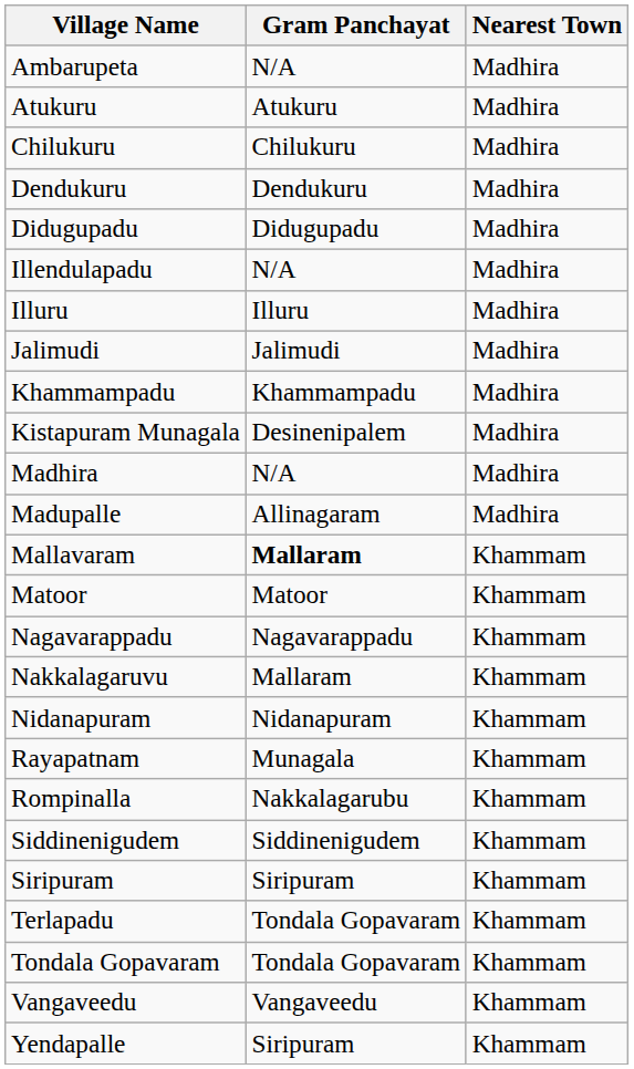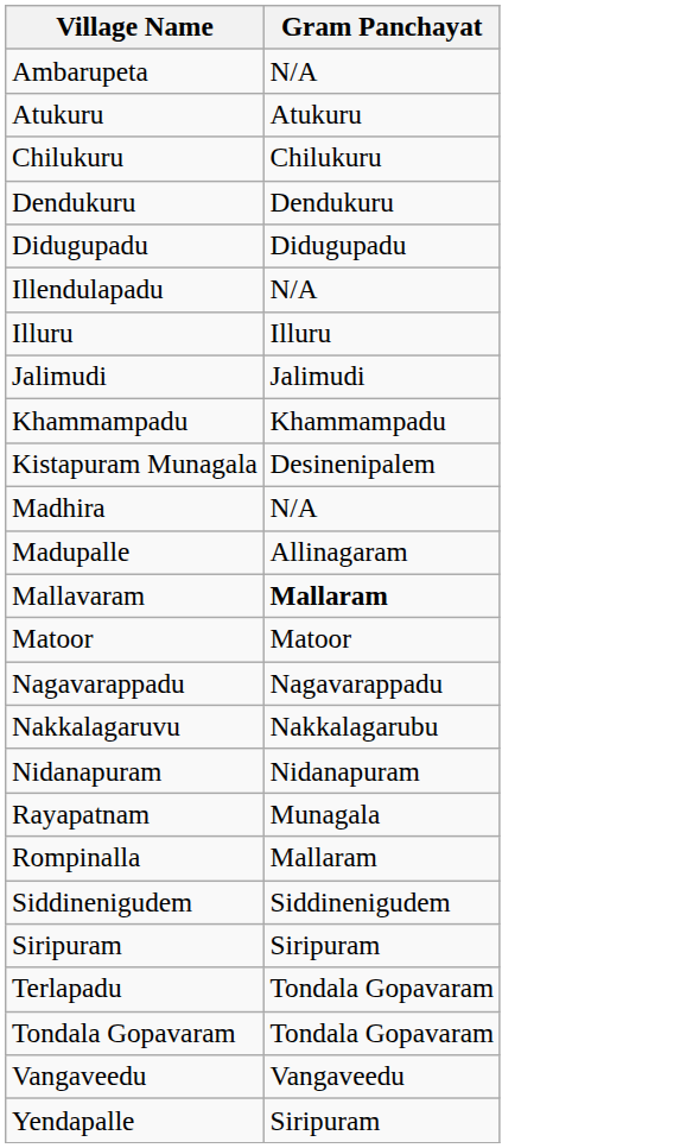 <table class="wikitable sortable mw-collapsible">
 <tr>
 <th>Village Name</th>
 <th>Gram Panchayat</th>
-<th>Nearest Town</th>
 </tr>
 <tr>
 <td>Ambarupeta</td>
 <td>N/A</td>
-<td>Madhira</td>
 </tr>
 <tr>
 <td>Atukuru</td>
 <td>Atukuru</td>
-<td>Madhira</td>
 </tr>
 <tr>
 <td>Chilukuru</td>
 <td>Chilukuru</td>
-<td>Madhira</td>
 </tr>
 <tr>
 <td>Dendukuru</td>
 <td>Dendukuru</td>
-<td>Madhira</td>
 </tr>
 <tr>
 <td>Didugupadu</td>
 <td>Didugupadu</td>
-<td>Madhira</td>
 </tr>
 <tr>
 <td>Illendulapadu</td>
 <td>N/A</td>
-<td>Madhira</td>
 </tr>
 <tr>
 <td>Illuru</td>
 <td>Illuru</td>
-<td>Madhira</td>
 </tr>
 <tr>
 <td>Jalimudi</td>
 <td>Jalimudi</td>
-<td>Madhira</td>
 </tr>
 <tr>
 <td>Khammampadu</td>
 <td>Khammampadu</td>
-<td>Madhira</td>
 </tr>
 <tr>
 <td>Kistapuram Munagala</td>
 <td>Desinenipalem</td>
-<td>Madhira</td>
 </tr>
 <tr>
 <td>Madhira</td>
 <td>N/A</td>
-<td>Madhira</td>
 </tr>
 <tr>
 <td>Madupalle</td>
 <td>Allinagaram</td>
-<td>Madhira</td>
 </tr>
 <tr>
 <td>Mallavaram</td>
 <td><strong>Mallaram</strong></td>
-<td>Khammam</td>
 </tr>
 <tr>
 <td>Matoor</td>
 <td>Matoor</td>
-<td>Khammam</td>
 </tr>
 <tr>
 <td>Nagavarappadu</td>
 <td>Nagavarappadu</td>
-<td>Khammam</td>
 </tr>
 <tr>
 <td>Nakkalagaruvu</td>
-<td>Mallaram</td>
-<td>Khammam</td>
+<td>Nakkalagarubu</td>
 </tr>
 <tr>
 <td>Nidanapuram</td>
 <td>Nidanapuram</td>
-<td>Khammam</td>
 </tr>
 <tr>
 <td>Rayapatnam</td>
 <td>Munagala</td>
-<td>Khammam</td>
 </tr>
 <tr>
 <td>Rompinalla</td>
-<td>Nakkalagarubu</td>
-<td>Khammam</td>
+<td>Mallaram</td>
 </tr>
 <tr>
 <td>Siddinenigudem</td>
 <td>Siddinenigudem</td>
-<td>Khammam</td>
 </tr>
 <tr>
 <td>Siripuram</td>
 <td>Siripuram</td>
-<td>Khammam</td>
 </tr>
 <tr>
 <td>Terlapadu</td>
 <td>Tondala Gopavaram</td>
-<td>Khammam</td>
 </tr>
 <tr>
 <td>Tondala Gopavaram</td>
 <td>Tondala Gopavaram</td>
-<td>Khammam</td>
 </tr>
 <tr>
 <td>Vangaveedu</td>
 <td>Vangaveedu</td>
-<td>Khammam</td>
 </tr>
 <tr>
 <td>Yendapalle</td>
 <td>Siripuram</td>
-<td>Khammam</td>
 </tr>
 </table>
